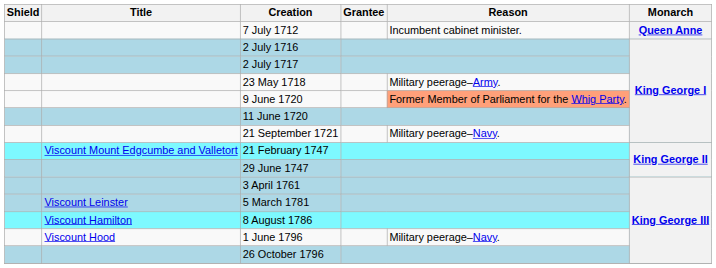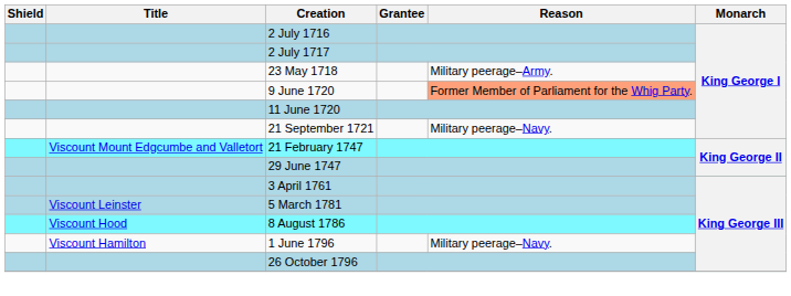 <table class="wikitable sortable">
 <tr>
 <th>Shield</th>
 <th>Title</th>
 <th>Creation</th>
 <th>Grantee</th>
 <th>Reason</th>
 <th>Monarch</th>
-</tr>
-<tr>
-<td align=center><br></td>
-<td></td>
-<td>7 July 1712</td>
-<td></td>
-<td>Incumbent cabinet minister.</td>
-<th><a href='#'>Queen Anne</a></th>
 </tr>
 <tr style="background:#ADD8E6">
 <td align=center><br></td>
 <td></td>
 <td>2 July 1716</td>
 <td colspan=2></td>
 <th rowspan=6><a href='#'>King George I</a></th>
 </tr>
 <tr style="background:#ADD8E6">
 <td align=center></td>
 <td></td>
 <td>2 July 1717</td>
 <td colspan=2></td>
 </tr>
 <tr>
 <td align=center><br></td>
 <td></td>
 <td>23 May 1718</td>
 <td></td>
 <td>Military peerage–<a href='#'>Army</a>.</td>
 </tr>
 <tr>
 <td align=center><br></td>
 <td></td>
 <td>9 June 1720</td>
 <td></td>
 <td style="background: lightsalmon;">Former Member of Parliament for the <a href='#'>Whig Party</a>.</td>
 </tr>
 <tr style="background:#ADD8E6">
 <td align=center></td>
 <td></td>
 <td>11 June 1720</td>
 <td colspan=2></td>
 </tr>
 <tr>
 <td align=center><br></td>
 <td></td>
 <td>21 September 1721</td>
 <td></td>
 <td>Military peerage–<a href='#'>Navy</a>.</td>
 </tr>
 <tr style="background:#7DF9FF">
 <td align=center></td>
 <td><a href='#'>Viscount Mount Edgcumbe and Valletort</a></td>
 <td>21 February 1747</td>
 <td colspan=2></td>
 <th rowspan=2><a href='#'>King George II</a></th>
 </tr>
 <tr style="background:#ADD8E6">
 <td align=center></td>
 <td></td>
 <td>29 June 1747</td>
 <td colspan=2></td>
 </tr>
 <tr style="background:#ADD8E6">
 <td align=center></td>
 <td></td>
 <td>3 April 1761</td>
 <td colspan=2></td>
 <th rowspan=5><a href='#'>King George III</a></th>
 </tr>
 <tr style="background:#ADD8E6">
 <td align=center></td>
 <td><a href='#'>Viscount Leinster</a></td>
 <td>5 March 1781</td>
 <td colspan=2></td>
 </tr>
 <tr style="background:#7DF9FF">
 <td align=center></td>
-<td><a href='#'>Viscount Hamilton</a></td>
+<td><a href='#'>Viscount Hood</a></td>
 <td>8 August 1786</td>
 <td colspan=2></td>
 </tr>
 <tr>
 <td align=center><br></td>
-<td><a href='#'>Viscount Hood</a></td>
+<td><a href='#'>Viscount Hamilton</a></td>
 <td>1 June 1796</td>
 <td></td>
 <td>Military peerage–<a href='#'>Navy</a>.</td>
 </tr>
 <tr style="background:#ADD8E6">
 <td align=center></td>
 <td></td>
 <td>26 October 1796</td>
 <td colspan=2></td>
 </tr>
 <tr>
 </tr>
 </table>
